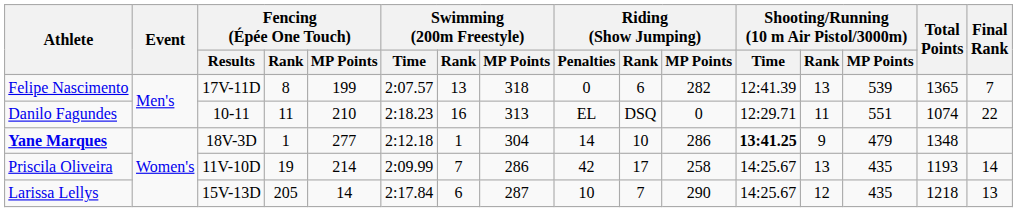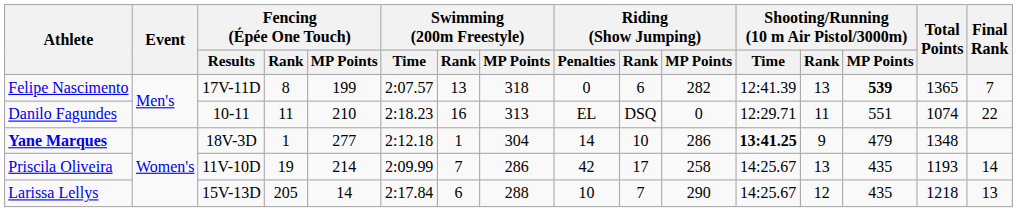 <table class="wikitable" style="font-size:90%">
 <tr>
 <th rowspan=2>Athlete</th>
 <th rowspan=2>Event</th>
 <th colspan=3>Fencing<br><span> (Épée One Touch)</span></th>
 <th colspan=3>Swimming<br><span> (200m Freestyle)</span></th>
 <th colspan=3>Riding<br><span> (Show Jumping)</span></th>
 <th colspan=3>Shooting/Running<br><span>(10 m Air Pistol/3000m)</span></th>
 <th rowspan=2>Total<br>Points</th>
 <th rowspan=2>Final<br>Rank</th>
 </tr>
 <tr style="font-size:95%">
 <th>Results</th>
 <th>Rank</th>
 <th>MP Points</th>
 <th>Time</th>
 <th>Rank</th>
 <th>MP Points</th>
 <th>Penalties</th>
 <th>Rank</th>
 <th>MP Points</th>
 <th>Time</th>
 <th>Rank</th>
 <th>MP Points</th>
 </tr>
 <tr align=center>
 <td align=left><a href='#'>Felipe Nascimento</a></td>
 <td align=left rowspan=2><a href='#'>Men's</a></td>
 <td>17V-11D</td>
 <td>8</td>
 <td>199</td>
 <td>2:07.57</td>
 <td>13</td>
 <td>318</td>
 <td>0</td>
 <td>6</td>
 <td>282</td>
 <td>12:41.39</td>
 <td>13</td>
-<td>539</td>
+<td><strong>539</strong></td>
 <td>1365</td>
 <td>7</td>
 </tr>
 <tr align=center>
 <td align=left><a href='#'>Danilo Fagundes</a></td>
 <td>10-11</td>
 <td>11</td>
 <td>210</td>
 <td>2:18.23</td>
 <td>16</td>
 <td>313</td>
 <td>EL</td>
 <td>DSQ</td>
 <td>0</td>
 <td>12:29.71</td>
 <td>11</td>
 <td>551</td>
 <td>1074</td>
 <td>22</td>
 </tr>
 <tr align=center>
 <td align=left><strong><a href='#'>Yane Marques</a></strong></td>
 <td align=left rowspan=3><a href='#'>Women's</a></td>
 <td>18V-3D</td>
 <td>1</td>
 <td>277</td>
 <td>2:12.18</td>
 <td>1</td>
 <td>304</td>
 <td>14</td>
 <td>10</td>
 <td>286</td>
 <td><strong>13:41.25</strong></td>
 <td>9</td>
 <td>479</td>
 <td>1348</td>
 <td></td>
 </tr>
 <tr align=center>
 <td align=left><a href='#'>Priscila Oliveira</a></td>
 <td>11V-10D</td>
 <td>19</td>
 <td>214</td>
 <td>2:09.99</td>
 <td>7</td>
 <td>286</td>
 <td>42</td>
 <td>17</td>
 <td>258</td>
 <td>14:25.67</td>
 <td>13</td>
 <td>435</td>
 <td>1193</td>
 <td>14</td>
 </tr>
 <tr align=center>
 <td align=left><a href='#'>Larissa Lellys</a></td>
 <td>15V-13D</td>
 <td>205</td>
 <td>14</td>
 <td>2:17.84</td>
 <td>6</td>
-<td>287</td>
+<td>288</td>
 <td>10</td>
 <td>7</td>
 <td>290</td>
 <td>14:25.67</td>
 <td>12</td>
 <td>435</td>
 <td>1218</td>
 <td>13</td>
 </tr>
 </table>
